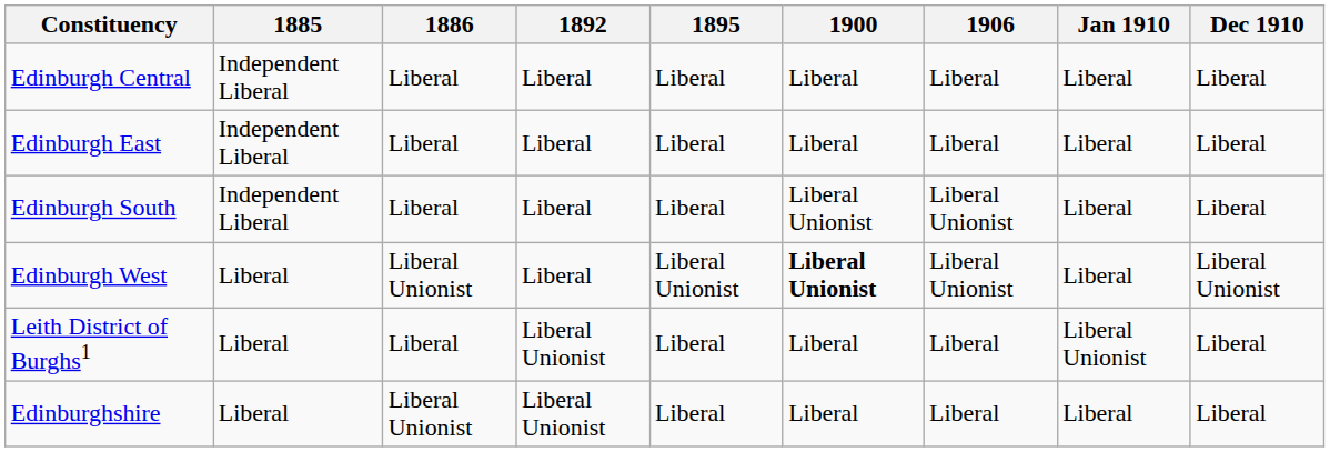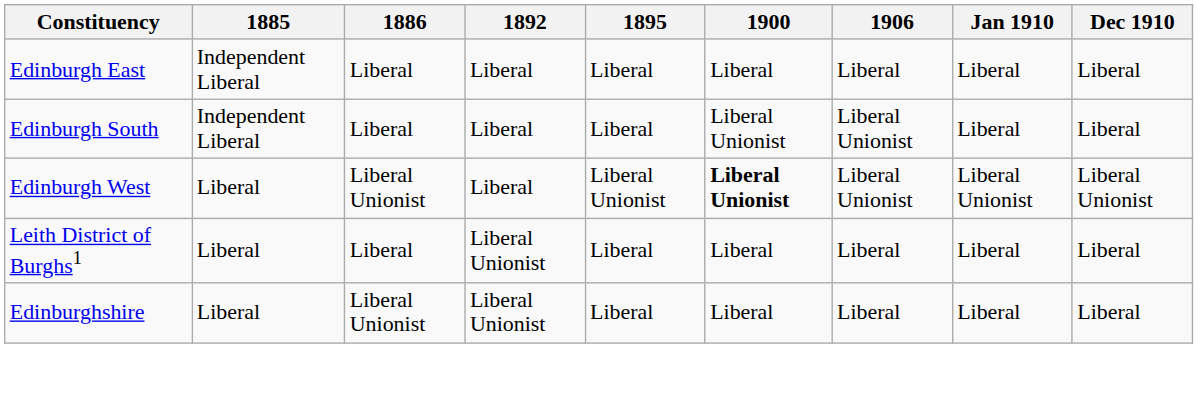 <table class="wikitable sortable">
 <tr>
 <th>Constituency</th>
 <th>1885</th>
 <th>1886</th>
 <th>1892</th>
 <th>1895</th>
 <th>1900</th>
 <th>1906</th>
 <th>Jan 1910</th>
 <th>Dec 1910</th>
-</tr>
-<tr>
-<td><a href='#'>Edinburgh Central</a></td>
-<td bgcolor=>Independent Liberal</td>
-<td bgcolor=>Liberal</td>
-<td bgcolor=>Liberal</td>
-<td bgcolor=>Liberal</td>
-<td bgcolor=>Liberal</td>
-<td bgcolor=>Liberal</td>
-<td bgcolor=>Liberal</td>
-<td bgcolor=>Liberal</td>
 </tr>
 <tr>
 <td><a href='#'>Edinburgh East</a></td>
 <td bgcolor=>Independent Liberal</td>
 <td bgcolor=>Liberal</td>
 <td bgcolor=>Liberal</td>
 <td bgcolor=>Liberal</td>
 <td bgcolor=>Liberal</td>
 <td bgcolor=>Liberal</td>
 <td bgcolor=>Liberal</td>
 <td bgcolor=>Liberal</td>
 </tr>
 <tr>
 <td><a href='#'>Edinburgh South</a></td>
 <td bgcolor=>Independent Liberal</td>
 <td bgcolor=>Liberal</td>
 <td bgcolor=>Liberal</td>
 <td bgcolor=>Liberal</td>
 <td bgcolor=>Liberal Unionist</td>
 <td bgcolor=>Liberal Unionist</td>
 <td bgcolor=>Liberal</td>
 <td bgcolor=>Liberal</td>
 </tr>
 <tr>
 <td><a href='#'>Edinburgh West</a></td>
 <td bgcolor=>Liberal</td>
 <td bgcolor=>Liberal Unionist</td>
 <td bgcolor=>Liberal</td>
 <td bgcolor=>Liberal Unionist</td>
 <td bgcolor=><strong>Liberal Unionist</strong></td>
 <td bgcolor=>Liberal Unionist</td>
-<td bgcolor=>Liberal</td>
+<td bgcolor=>Liberal Unionist</td>
 <td bgcolor=>Liberal Unionist</td>
 </tr>
 <tr>
 <td><a href='#'>Leith District of Burghs</a><sup>1</sup></td>
 <td bgcolor=>Liberal</td>
 <td bgcolor=>Liberal</td>
 <td bgcolor=>Liberal Unionist</td>
 <td bgcolor=>Liberal</td>
 <td bgcolor=>Liberal</td>
 <td bgcolor=>Liberal</td>
-<td bgcolor=>Liberal Unionist</td>
+<td bgcolor=>Liberal</td>
 <td bgcolor=>Liberal</td>
 </tr>
 <tr>
 <td><a href='#'>Edinburghshire</a></td>
 <td bgcolor=>Liberal</td>
 <td bgcolor=>Liberal Unionist</td>
 <td bgcolor=>Liberal Unionist</td>
 <td bgcolor=>Liberal</td>
 <td bgcolor=>Liberal</td>
 <td bgcolor=>Liberal</td>
 <td bgcolor=>Liberal</td>
 <td bgcolor=>Liberal</td>
 </tr>
 </table>
